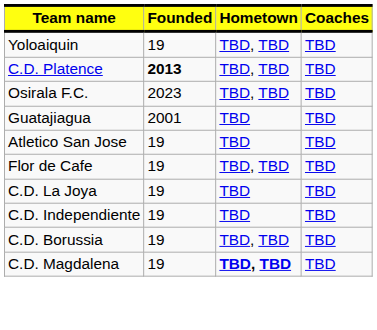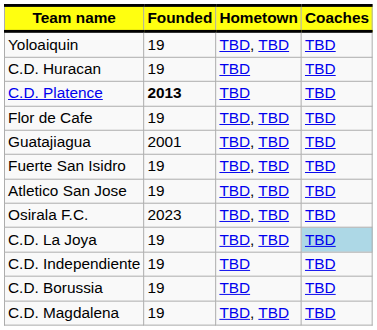 <table class="wikitable">
 <tr>
 <th style="background:#FFFF10; color:black; border-top:black 3px solid; border-bottom:black 3px solid;">Team name</th>
 <th style="background:#FFFF10; color:black; border-top:black 3px solid; border-bottom:black 3px solid;">Founded</th>
 <th style="background:#FFFF10; color:black; border-top:black 3px solid; border-bottom:black 3px solid;">Hometown</th>
 <th style="background:#FFFF10; color:black; border-top:black 3px solid; border-bottom:black 3px solid;">Coaches</th>
 </tr>
 <tr>
 <td>Yoloaiquin</td>
 <td>19</td>
 <td> <a href='#'>TBD</a>, <a href='#'>TBD</a></td>
 <td> <a href='#'>TBD</a></td>
 </tr>
 <tr>
+<td>C.D. Huracan</td>
+<td>19</td>
+<td> <a href='#'>TBD</a></td>
+<td> <a href='#'>TBD</a></td>
+</tr>
+<tr>
 <td><a href='#'>C.D. Platence</a></td>
 <td><strong>2013</strong></td>
+<td> <a href='#'>TBD</a></td>
+<td> <a href='#'>TBD</a></td>
+</tr>
+<tr>
+<td>Flor de Cafe</td>
+<td>19</td>
+<td> <a href='#'>TBD</a>, <a href='#'>TBD</a></td>
+<td> <a href='#'>TBD</a></td>
+</tr>
+<tr>
+<td>Guatajiagua</td>
+<td>2001</td>
+<td> <a href='#'>TBD</a>, <a href='#'>TBD</a></td>
+<td> <a href='#'>TBD</a></td>
+</tr>
+<tr>
+<td>Fuerte San Isidro</td>
+<td>19</td>
+<td> <a href='#'>TBD</a>, <a href='#'>TBD</a></td>
+<td> <a href='#'>TBD</a></td>
+</tr>
+<tr>
+<td>Atletico San Jose</td>
+<td>19</td>
 <td> <a href='#'>TBD</a>, <a href='#'>TBD</a></td>
 <td> <a href='#'>TBD</a></td>
 </tr>
 <tr>
 <td>Osirala F.C.</td>
 <td>2023</td>
 <td> <a href='#'>TBD</a>, <a href='#'>TBD</a></td>
 <td> <a href='#'>TBD</a></td>
 </tr>
 <tr>
-<td>Guatajiagua</td>
-<td>2001</td>
-<td> <a href='#'>TBD</a></td>
-<td> <a href='#'>TBD</a></td>
-</tr>
-<tr>
-<td>Atletico San Jose</td>
-<td>19</td>
-<td> <a href='#'>TBD</a></td>
-<td> <a href='#'>TBD</a></td>
-</tr>
-<tr>
-<td>Flor de Cafe</td>
+<td>C.D. La Joya</td>
 <td>19</td>
 <td> <a href='#'>TBD</a>, <a href='#'>TBD</a></td>
-<td> <a href='#'>TBD</a></td>
-</tr>
-<tr>
-<td>C.D. La Joya</td>
-<td>19</td>
-<td> <a href='#'>TBD</a></td>
-<td> <a href='#'>TBD</a></td>
+<td style="background: lightblue;"> <a href='#'>TBD</a></td>
 </tr>
 <tr>
 <td>C.D. Independiente</td>
 <td>19</td>
 <td> <a href='#'>TBD</a></td>
 <td> <a href='#'>TBD</a></td>
 </tr>
 <tr>
 <td>C.D. Borussia</td>
 <td>19</td>
-<td> <a href='#'>TBD</a>, <a href='#'>TBD</a></td>
+<td> <a href='#'>TBD</a></td>
 <td> <a href='#'>TBD</a></td>
 </tr>
 <tr>
 <td>C.D. Magdalena</td>
 <td>19</td>
-<td><strong> <a href='#'>TBD</a>, <a href='#'>TBD</a></strong></td>
+<td> <a href='#'>TBD</a>, <a href='#'>TBD</a></td>
 <td> <a href='#'>TBD</a></td>
 </tr>
 </table>
